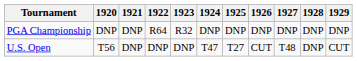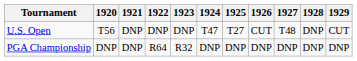 <table class="wikitable" style="font-size:95%;text-align:center;">
 <tr>
 <th>Tournament</th>
 <th>1920</th>
 <th>1921</th>
 <th>1922</th>
 <th>1923</th>
 <th>1924</th>
 <th>1925</th>
 <th>1926</th>
 <th>1927</th>
 <th>1928</th>
 <th>1929</th>
 </tr>
 <tr>
+<td align=left><a href='#'>U.S. Open</a></td>
+<td>T56</td>
+<td>DNP</td>
+<td>DNP</td>
+<td>DNP</td>
+<td>T47</td>
+<td>T27</td>
+<td>CUT</td>
+<td>T48</td>
+<td>DNP</td>
+<td>CUT</td>
+</tr>
+<tr>
 <td align=left><a href='#'>PGA Championship</a></td>
 <td>DNP</td>
 <td>DNP</td>
 <td>R64</td>
 <td>R32</td>
 <td>DNP</td>
 <td>DNP</td>
 <td>DNP</td>
 <td>DNP</td>
 <td>DNP</td>
 <td>DNP</td>
 </tr>
-<tr>
-<td align=left><a href='#'>U.S. Open</a></td>
-<td>T56</td>
-<td>DNP</td>
-<td>DNP</td>
-<td>DNP</td>
-<td>T47</td>
-<td>T27</td>
-<td>CUT</td>
-<td>T48</td>
-<td>DNP</td>
-<td>CUT</td>
-</tr>
 </table>
